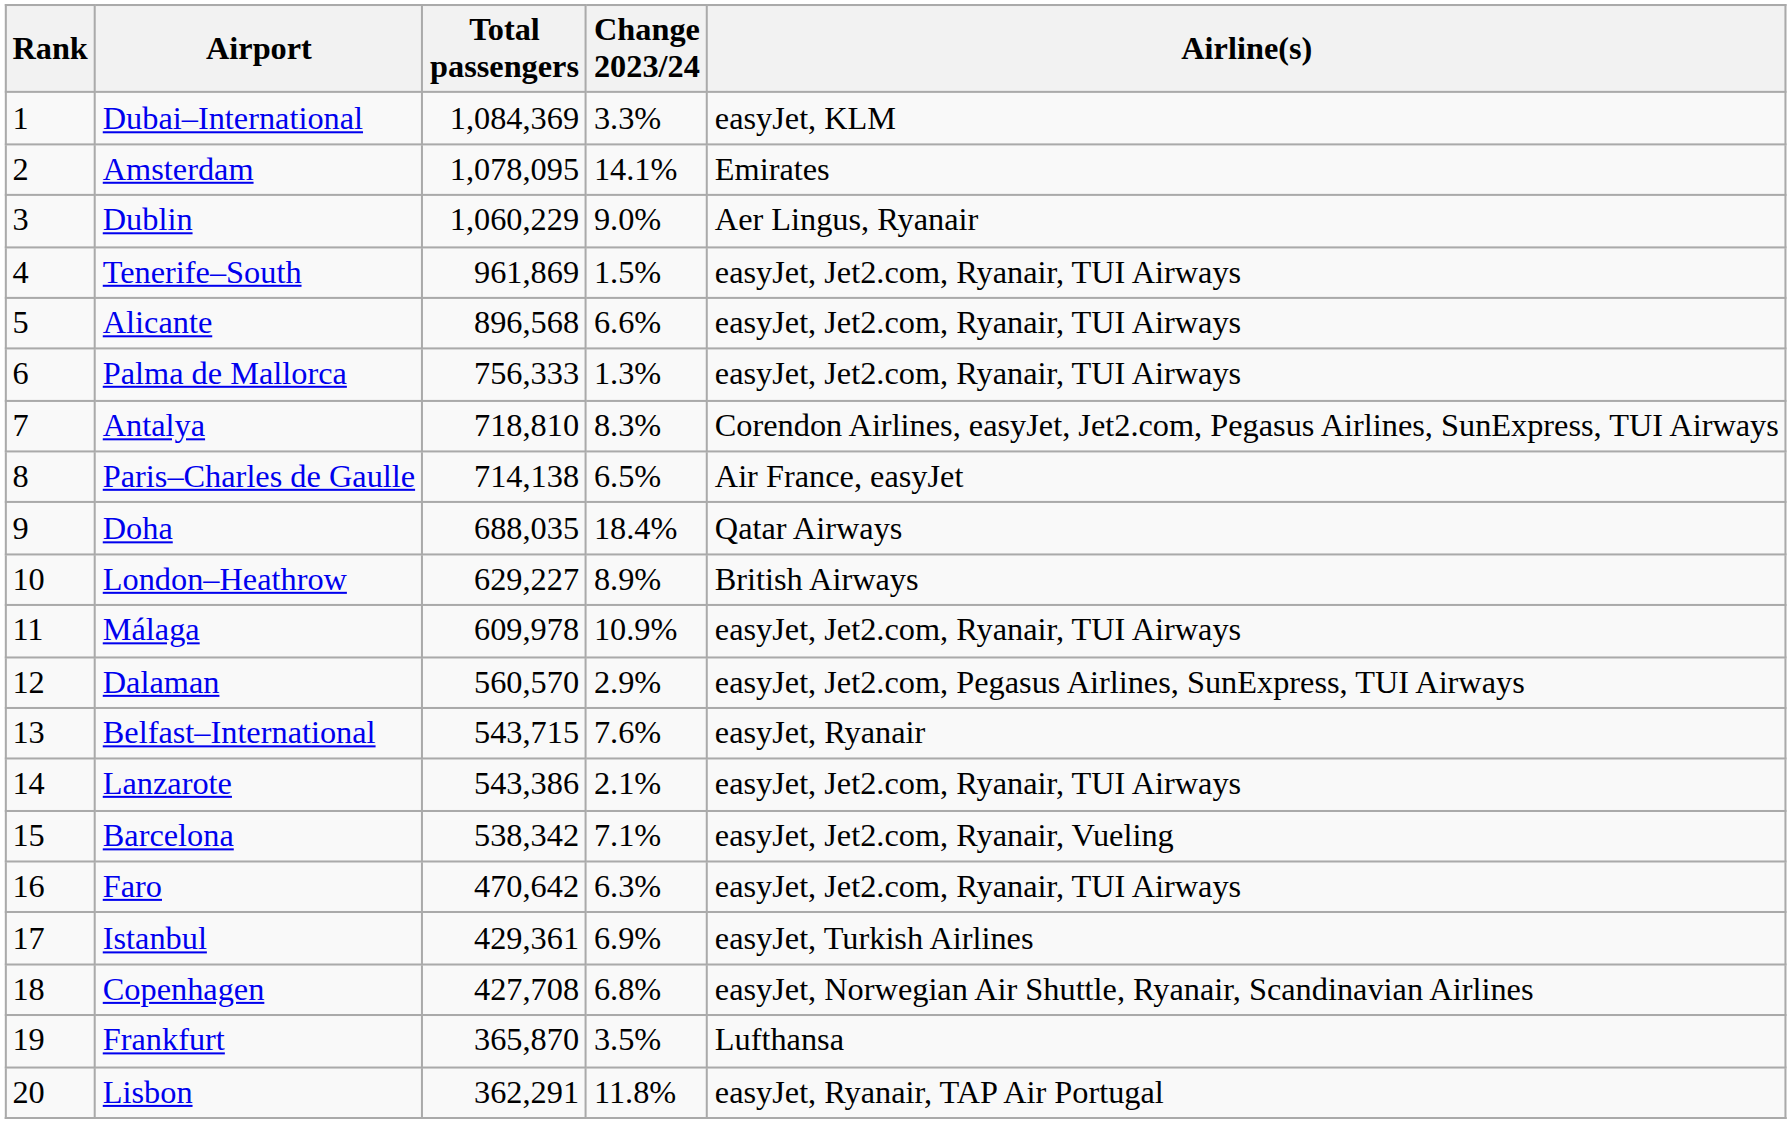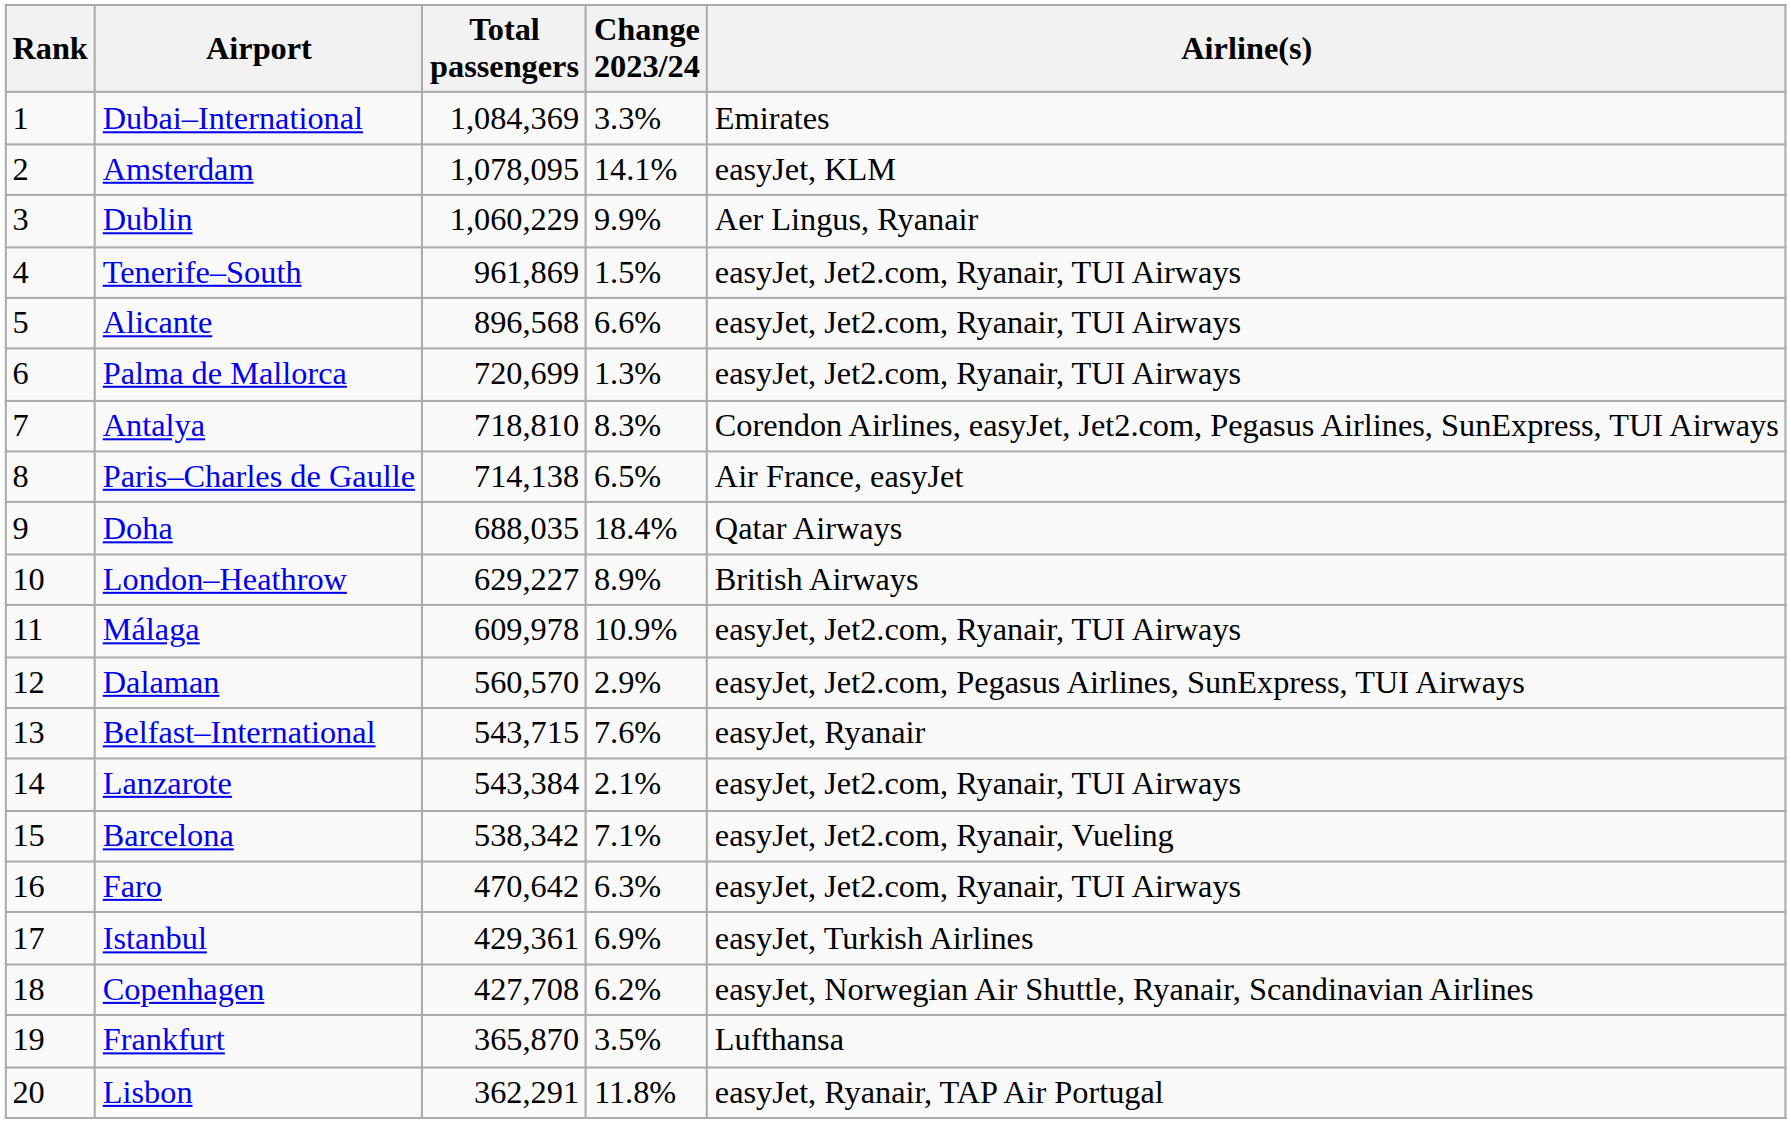 <table class="wikitable sortable" style="margin:1em auto">
 <tr>
 <th>Rank</th>
 <th>Airport</th>
 <th>Total<br>passengers</th>
 <th>Change<br>2023/24</th>
 <th>Airline(s)</th>
 </tr>
 <tr>
 <td>1</td>
 <td> <a href='#'>Dubai–International</a></td>
 <td align='right'>1,084,369</td>
 <td> 3.3%</td>
-<td>easyJet, KLM</td>
+<td>Emirates</td>
 </tr>
 <tr>
 <td>2</td>
 <td> <a href='#'>Amsterdam</a></td>
 <td align='right'>1,078,095</td>
 <td> 14.1%</td>
-<td>Emirates</td>
+<td>easyJet, KLM</td>
 </tr>
 <tr>
 <td>3</td>
 <td> <a href='#'>Dublin</a></td>
 <td align='right'>1,060,229</td>
-<td> 9.0%</td>
+<td> 9.9%</td>
 <td>Aer Lingus, Ryanair</td>
 </tr>
 <tr>
 <td>4</td>
 <td> <a href='#'>Tenerife–South</a></td>
 <td align='right'>961,869</td>
 <td> 1.5%</td>
 <td>easyJet, Jet2.com, Ryanair, TUI Airways</td>
 </tr>
 <tr>
 <td>5</td>
 <td> <a href='#'>Alicante</a></td>
 <td align='right'>896,568</td>
 <td> 6.6%</td>
 <td>easyJet, Jet2.com, Ryanair, TUI Airways</td>
 </tr>
 <tr>
 <td>6</td>
 <td> <a href='#'>Palma de Mallorca</a></td>
-<td align='right'>756,333</td>
+<td align='right'>720,699</td>
 <td> 1.3%</td>
 <td>easyJet, Jet2.com, Ryanair, TUI Airways</td>
 </tr>
 <tr>
 <td>7</td>
 <td> <a href='#'>Antalya</a></td>
 <td align='right'>718,810</td>
 <td> 8.3%</td>
 <td>Corendon Airlines, easyJet, Jet2.com, Pegasus Airlines, SunExpress, TUI Airways</td>
 </tr>
 <tr>
 <td>8</td>
 <td> <a href='#'>Paris–Charles de Gaulle</a></td>
 <td align='right'>714,138</td>
 <td> 6.5%</td>
 <td>Air France, easyJet</td>
 </tr>
 <tr>
 <td>9</td>
 <td> <a href='#'>Doha</a></td>
 <td align='right'>688,035</td>
 <td> 18.4%</td>
 <td>Qatar Airways</td>
 </tr>
 <tr>
 <td>10</td>
 <td> <a href='#'>London–Heathrow</a></td>
 <td align='right'>629,227</td>
 <td> 8.9%</td>
 <td>British Airways</td>
 </tr>
 <tr>
 <td>11</td>
 <td> <a href='#'>Málaga</a></td>
 <td align='right'>609,978</td>
 <td> 10.9%</td>
 <td>easyJet, Jet2.com, Ryanair, TUI Airways</td>
 </tr>
 <tr>
 <td>12</td>
 <td> <a href='#'>Dalaman</a></td>
 <td align='right'>560,570</td>
 <td> 2.9%</td>
 <td>easyJet, Jet2.com, Pegasus Airlines, SunExpress, TUI Airways</td>
 </tr>
 <tr>
 <td>13</td>
 <td> <a href='#'>Belfast–International</a></td>
 <td align='right'>543,715</td>
 <td> 7.6%</td>
 <td>easyJet, Ryanair</td>
 </tr>
 <tr>
 <td>14</td>
 <td> <a href='#'>Lanzarote</a></td>
-<td align='right'>543,386</td>
+<td align='right'>543,384</td>
 <td> 2.1%</td>
 <td>easyJet, Jet2.com, Ryanair, TUI Airways</td>
 </tr>
 <tr>
 <td>15</td>
 <td> <a href='#'>Barcelona</a></td>
 <td align='right'>538,342</td>
 <td> 7.1%</td>
 <td>easyJet, Jet2.com, Ryanair, Vueling</td>
 </tr>
 <tr>
 <td>16</td>
 <td> <a href='#'>Faro</a></td>
 <td align='right'>470,642</td>
 <td> 6.3%</td>
 <td>easyJet, Jet2.com, Ryanair, TUI Airways</td>
 </tr>
 <tr>
 <td>17</td>
 <td> <a href='#'>Istanbul</a></td>
 <td align='right'>429,361</td>
 <td> 6.9%</td>
 <td>easyJet, Turkish Airlines</td>
 </tr>
 <tr>
 <td>18</td>
 <td> <a href='#'>Copenhagen</a></td>
 <td align='right'>427,708</td>
-<td> 6.8%</td>
+<td> 6.2%</td>
 <td>easyJet, Norwegian Air Shuttle, Ryanair, Scandinavian Airlines</td>
 </tr>
 <tr>
 <td>19</td>
 <td> <a href='#'>Frankfurt</a></td>
 <td align='right'>365,870</td>
 <td> 3.5%</td>
 <td>Lufthansa</td>
 </tr>
 <tr>
 <td>20</td>
 <td> <a href='#'>Lisbon</a></td>
 <td align='right'>362,291</td>
 <td> 11.8%</td>
 <td>easyJet, Ryanair, TAP Air Portugal</td>
 </tr>
 <tr>
 </tr>
 </table>
